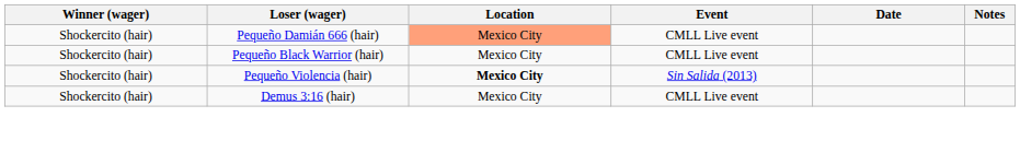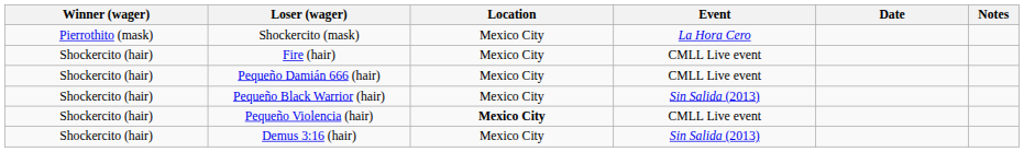 <table class="wikitable sortable" width=100%  style="text-align: center">
 <tr>
 <th width=20% scope="col">Winner (wager)</th>
 <th width=20% scope="col">Loser (wager)</th>
 <th width=20% scope="col">Location</th>
 <th width=20% scope="col">Event</th>
 <th width=15% scope="col">Date</th>
 <th class="unsortable" width=5% scope="col">Notes</th>
 </tr>
 <tr>
+<td><a href='#'>Pierrothito</a> (mask)</td>
+<td>Shockercito (mask)</td>
+<td>Mexico City</td>
+<td><em><a href='#'>La Hora Cero</a></em></td>
+<td></td>
+<td></td>
+</tr>
+<tr>
+<td>Shockercito (hair)</td>
+<td><a href='#'>Fire</a> (hair)</td>
+<td>Mexico City</td>
+<td>CMLL Live event</td>
+<td></td>
+<td></td>
+</tr>
+<tr>
 <td>Shockercito (hair)</td>
 <td><a href='#'>Pequeño Damián 666</a> (hair)</td>
-<td style="background: lightsalmon;">Mexico City</td>
+<td>Mexico City</td>
 <td>CMLL Live event</td>
 <td></td>
 <td></td>
 </tr>
 <tr>
 <td>Shockercito (hair)</td>
 <td><a href='#'>Pequeño Black Warrior</a> (hair)</td>
 <td>Mexico City</td>
-<td>CMLL Live event</td>
+<td><a href='#'><em>Sin Salida</em> (2013)</a></td>
 <td></td>
 <td></td>
 </tr>
 <tr>
 <td>Shockercito (hair)</td>
 <td><a href='#'>Pequeño Violencia</a> (hair)</td>
 <td><strong>Mexico City</strong></td>
-<td><a href='#'><em>Sin Salida</em> (2013)</a></td>
+<td>CMLL Live event</td>
 <td></td>
 <td></td>
 </tr>
 <tr>
 <td>Shockercito (hair)</td>
 <td><a href='#'>Demus 3:16</a> (hair)</td>
 <td>Mexico City</td>
-<td>CMLL Live event</td>
+<td><a href='#'><em>Sin Salida</em> (2013)</a></td>
 <td></td>
 <td></td>
 </tr>
 </table>
